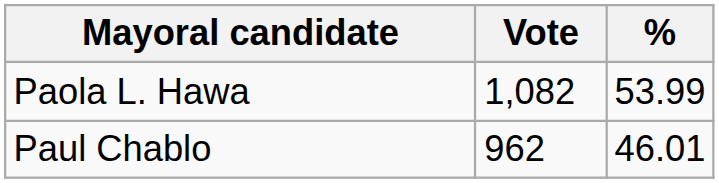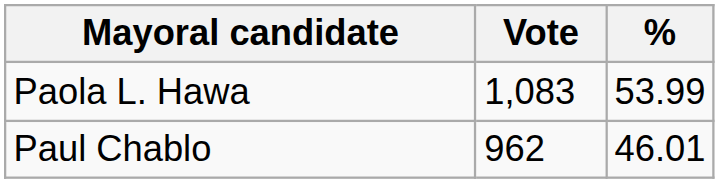 <table class="wikitable">
 <tr>
 <th bgcolor="#DDDDFF" width="200px">Mayoral candidate</th>
 <th bgcolor="#DDDDFF" width="50px">Vote</th>
 <th bgcolor="#DDDDFF" width="30px">%</th>
 </tr>
 <tr>
 <td>Paola L. Hawa</td>
-<td>1,082</td>
+<td>1,083</td>
 <td>53.99</td>
 </tr>
 <tr>
 <td>Paul Chablo</td>
 <td>962</td>
 <td>46.01</td>
 </tr>
 </table>
